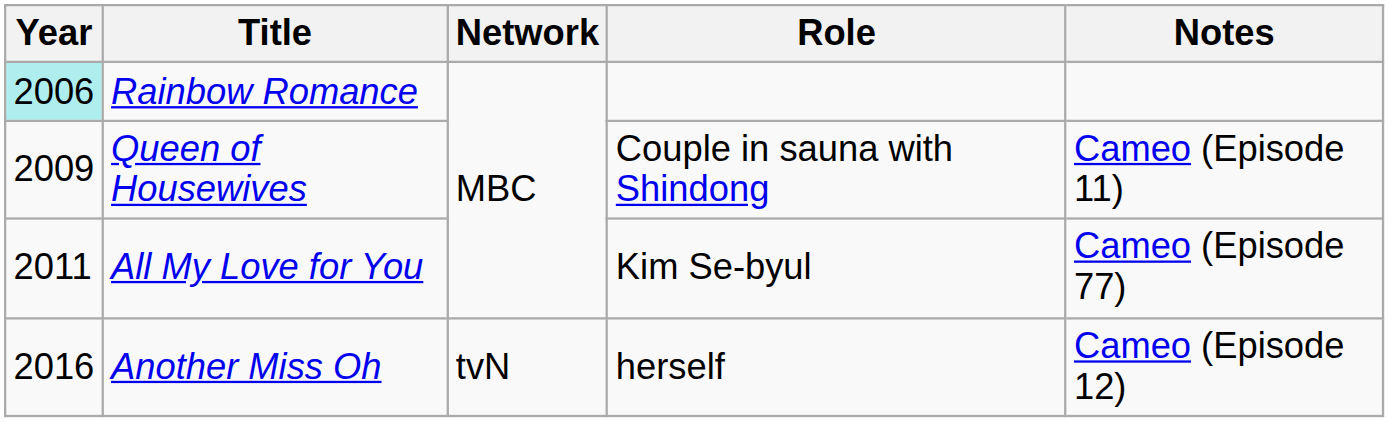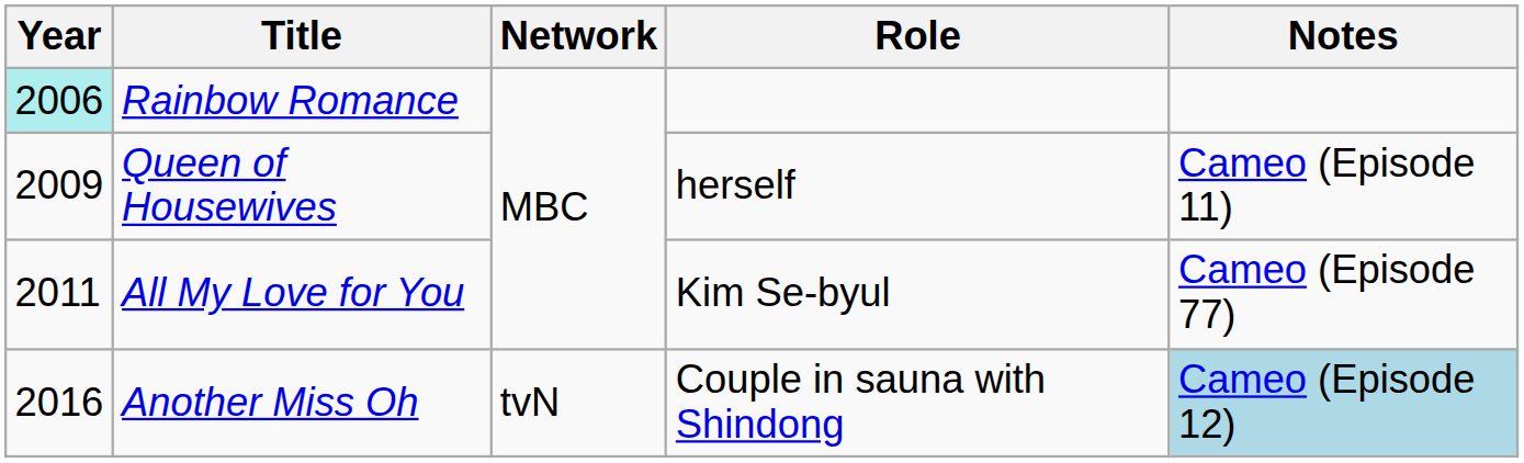 <table class="wikitable">
 <tr>
 <th>Year</th>
 <th>Title</th>
 <th>Network</th>
 <th>Role</th>
 <th>Notes</th>
 </tr>
 <tr>
 <td style="background: paleturquoise;">2006</td>
 <td><em><a href='#'>Rainbow Romance</a></em></td>
 <td rowspan="3">MBC</td>
 <td></td>
 <td></td>
 </tr>
 <tr>
 <td>2009</td>
 <td><em><a href='#'>Queen of Housewives</a></em></td>
-<td>Couple in sauna with <a href='#'>Shindong</a></td>
+<td>herself</td>
 <td><a href='#'>Cameo</a> (Episode 11)</td>
 </tr>
 <tr>
 <td>2011</td>
 <td><em><a href='#'>All My Love for You</a></em></td>
 <td>Kim Se-byul</td>
 <td><a href='#'>Cameo</a> (Episode 77)</td>
 </tr>
 <tr>
 <td>2016</td>
 <td><em><a href='#'>Another Miss Oh</a></em></td>
 <td>tvN</td>
-<td>herself</td>
-<td><a href='#'>Cameo</a> (Episode 12)</td>
+<td>Couple in sauna with <a href='#'>Shindong</a></td>
+<td style="background: lightblue;"><a href='#'>Cameo</a> (Episode 12)</td>
 </tr>
 </table>
